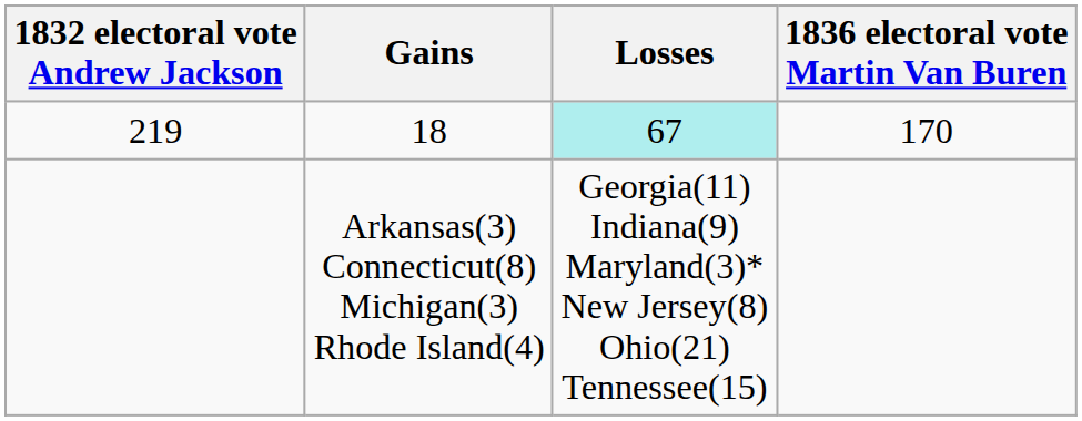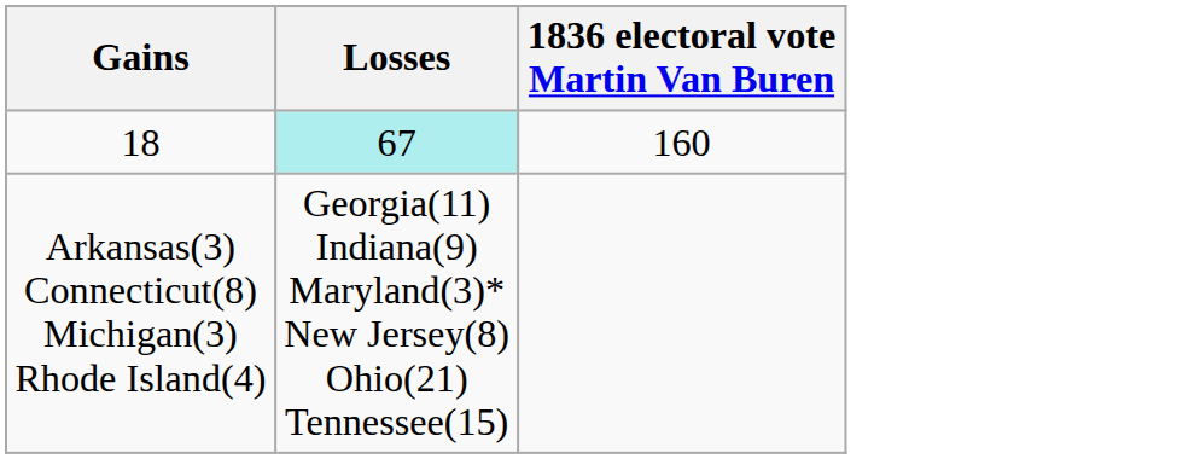 <table class="wikitable" style="text-align:center">
 <tr>
-<th>1832 electoral vote<br><a href='#'>Andrew Jackson</a></th>
 <th>Gains</th>
 <th>Losses</th>
 <th>1836 electoral vote<br><a href='#'>Martin Van Buren</a></th>
 </tr>
 <tr>
-<td>219</td>
 <td> 18</td>
 <td style="background: paleturquoise;"> 67</td>
-<td>170</td>
+<td>160</td>
 </tr>
 <tr>
-<td></td>
 <td>Arkansas(3)<br>Connecticut(8)<br>Michigan(3)<br>Rhode Island(4)</td>
 <td>Georgia(11)<br>Indiana(9)<br>Maryland(3)*<br>New Jersey(8)<br>Ohio(21)<br>Tennessee(15)</td>
 <td></td>
 </tr>
 </table>
